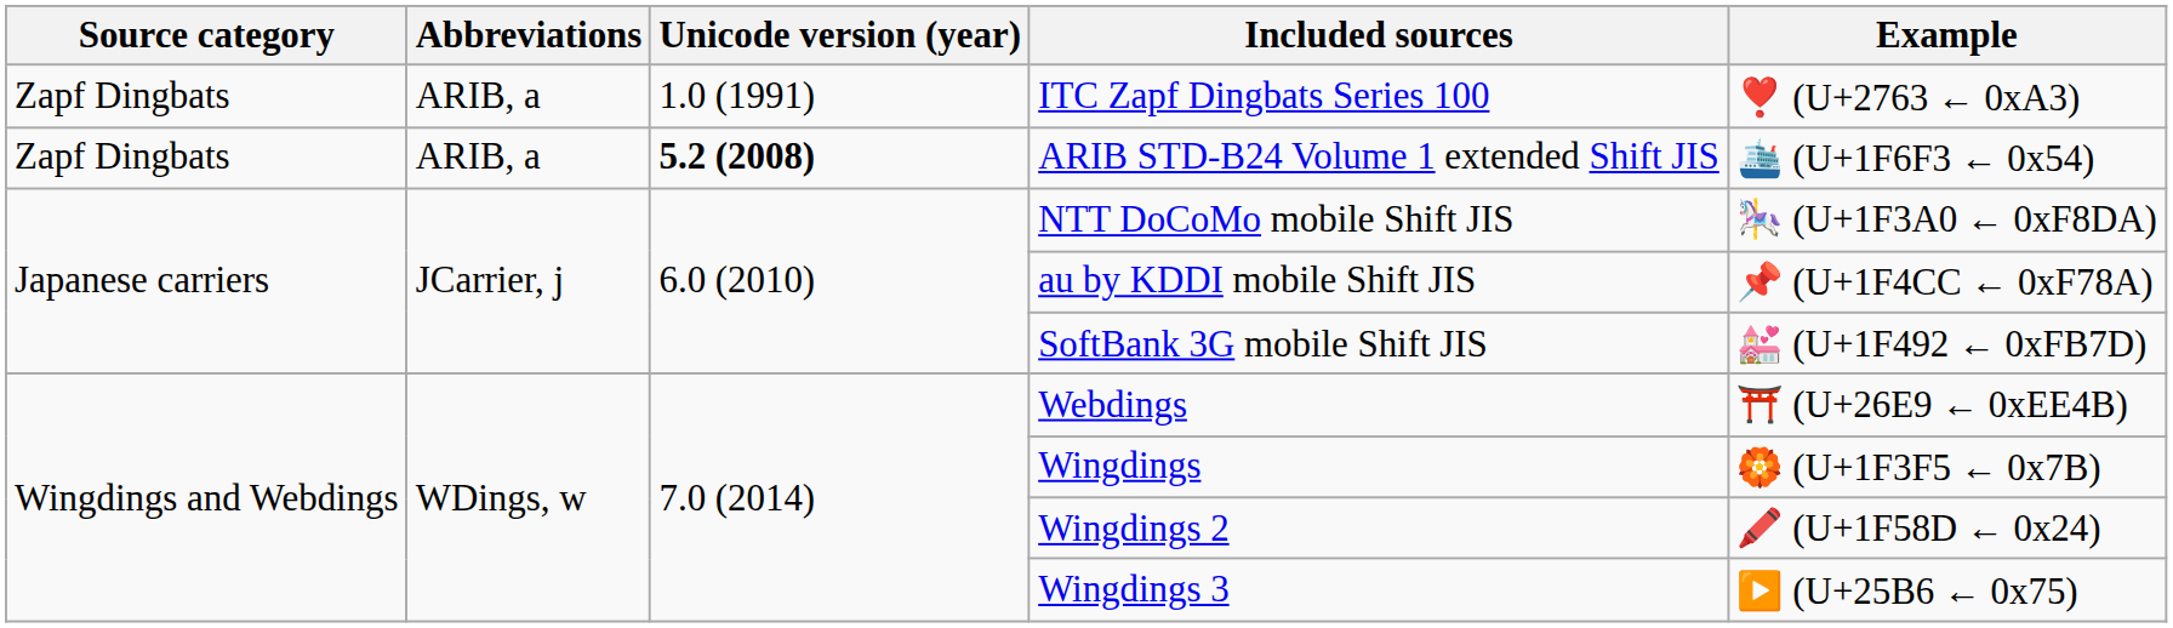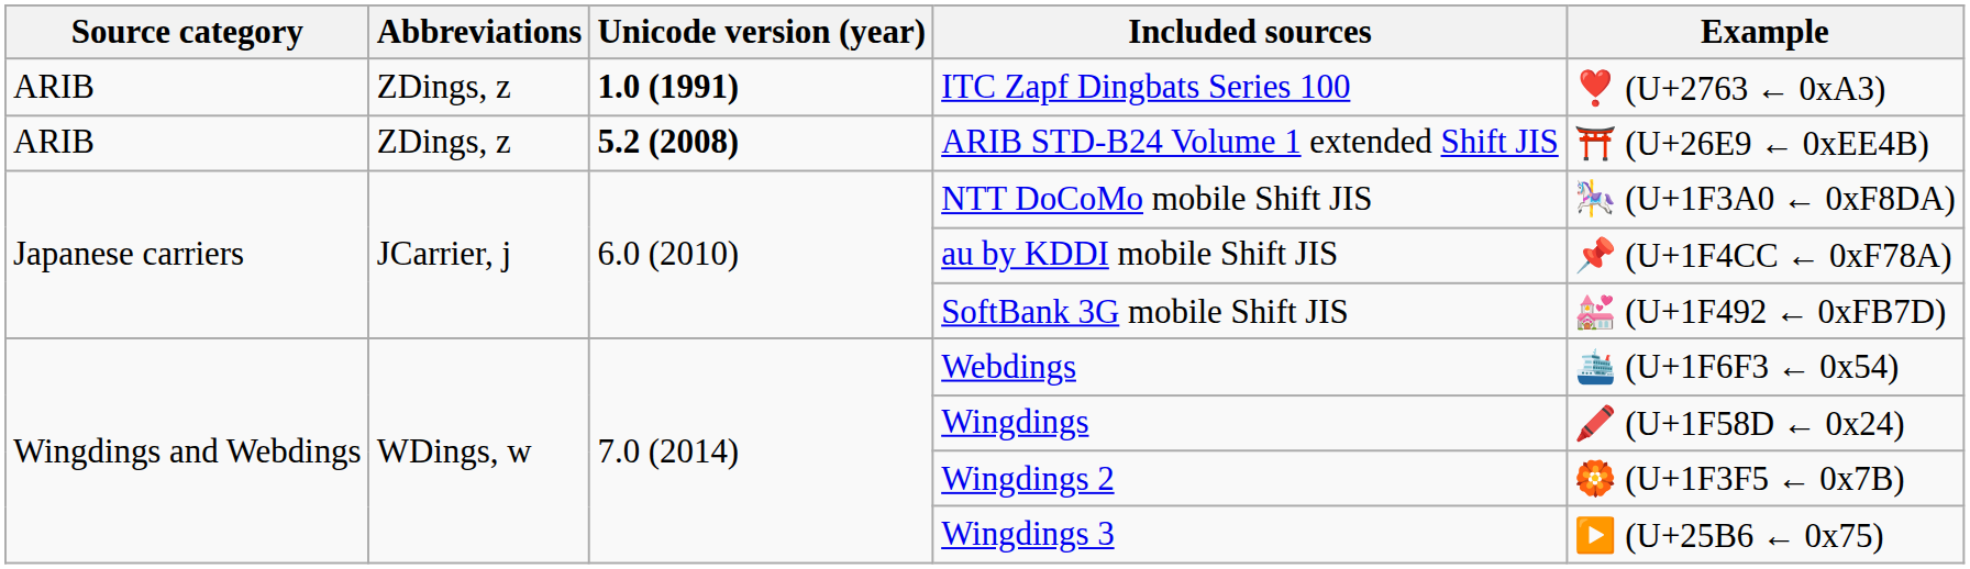 <table class="wikitable">
 <tr>
 <th>Source category</th>
 <th>Abbreviations</th>
 <th>Unicode version (year)</th>
 <th>Included sources</th>
 <th>Example</th>
 </tr>
 <tr>
-<td>Zapf Dingbats</td>
-<td>ARIB, a</td>
-<td>1.0 (1991)</td>
+<td>ARIB</td>
+<td>ZDings, z</td>
+<td><strong>1.0 (1991)</strong></td>
 <td><a href='#'>ITC Zapf Dingbats Series 100</a></td>
 <td>❣️ (U+2763 ← 0xA3)</td>
 </tr>
 <tr>
-<td>Zapf Dingbats</td>
-<td>ARIB, a</td>
+<td>ARIB</td>
+<td>ZDings, z</td>
 <td><strong>5.2 (2008)</strong></td>
 <td><a href='#'>ARIB STD-B24 Volume 1</a> extended <a href='#'>Shift JIS</a></td>
-<td>🛳️ (U+1F6F3 ← 0x54)</td>
+<td>⛩️ (U+26E9 ← 0xEE4B)</td>
 </tr>
 <tr>
 <td rowspan=3>Japanese carriers</td>
 <td rowspan=3>JCarrier, j</td>
 <td rowspan=3>6.0 (2010)</td>
 <td><a href='#'>NTT DoCoMo</a> mobile Shift JIS</td>
 <td>🎠 (U+1F3A0 ← 0xF8DA)</td>
 </tr>
 <tr>
 <td><a href='#'>au by KDDI</a> mobile Shift JIS</td>
 <td>📌 (U+1F4CC ← 0xF78A)</td>
 </tr>
 <tr>
 <td><a href='#'>SoftBank 3G</a> mobile Shift JIS</td>
 <td>💒 (U+1F492 ← 0xFB7D)</td>
 </tr>
 <tr>
 <td rowspan=4>Wingdings and Webdings</td>
 <td rowspan=4>WDings, w</td>
 <td rowspan=4>7.0 (2014)</td>
 <td><a href='#'>Webdings</a></td>
-<td>⛩️ (U+26E9 ← 0xEE4B)</td>
+<td>🛳️ (U+1F6F3 ← 0x54)</td>
 </tr>
 <tr>
 <td><a href='#'>Wingdings</a></td>
-<td>🏵️ (U+1F3F5 ← 0x7B)</td>
+<td>🖍️ (U+1F58D ← 0x24)</td>
 </tr>
 <tr>
 <td><a href='#'>Wingdings 2</a></td>
-<td>🖍️ (U+1F58D ← 0x24)</td>
+<td>🏵️ (U+1F3F5 ← 0x7B)</td>
 </tr>
 <tr>
 <td><a href='#'>Wingdings 3</a></td>
 <td>▶️ (U+25B6 ← 0x75)</td>
 </tr>
 </table>
